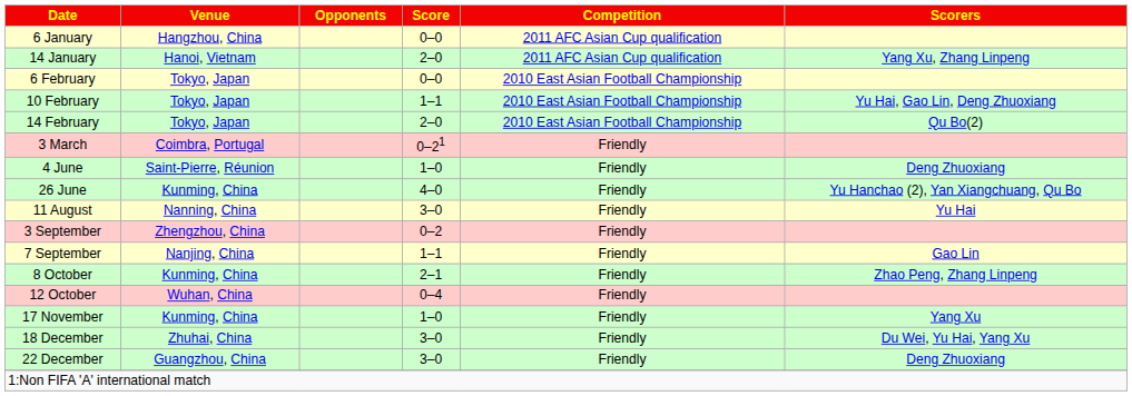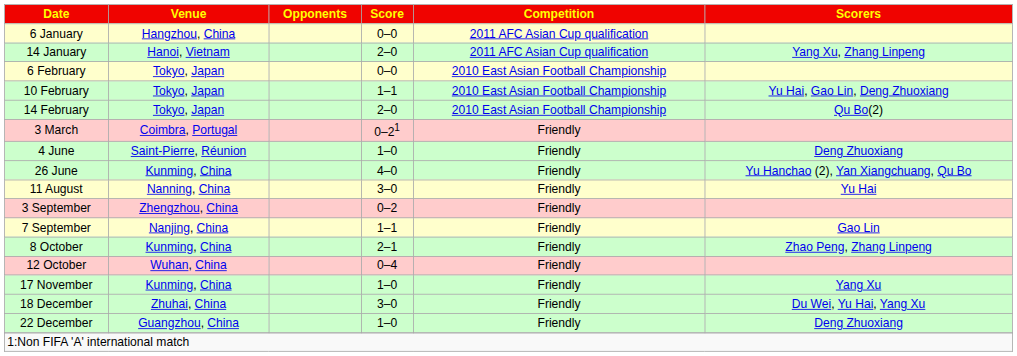 <table width=95% class="wikitable" style="text-align: center; font-size: 90%">
 <tr bgcolor=#F00300 style="color:yellow">
 <td><strong>Date</strong></td>
 <td><strong>Venue</strong></td>
 <td><strong>Opponents</strong></td>
 <td><strong>Score</strong></td>
 <td><strong>Competition</strong></td>
 <td><strong>Scorers</strong></td>
 </tr>
 <tr bgcolor=#FFFFCC>
 <td>6 January</td>
 <td><a href='#'>Hangzhou</a>, <a href='#'>China</a></td>
 <td></td>
 <td>0–0</td>
 <td><a href='#'>2011 AFC Asian Cup qualification</a></td>
 <td></td>
 </tr>
 <tr bgcolor=#CCFFCC>
 <td>14 January</td>
 <td><a href='#'>Hanoi</a>, <a href='#'>Vietnam</a></td>
 <td></td>
 <td>2–0</td>
 <td><a href='#'>2011 AFC Asian Cup qualification</a></td>
 <td><a href='#'>Yang Xu</a>, <a href='#'>Zhang Linpeng</a></td>
 </tr>
 <tr bgcolor=#FFFFCC>
 <td>6 February</td>
 <td><a href='#'>Tokyo</a>, <a href='#'>Japan</a></td>
 <td></td>
 <td>0–0</td>
 <td><a href='#'>2010 East Asian Football Championship</a></td>
 <td></td>
 </tr>
 <tr bgcolor=#CCFFCC>
 <td>10 February</td>
 <td><a href='#'>Tokyo</a>, <a href='#'>Japan</a></td>
 <td></td>
 <td>1–1</td>
 <td><a href='#'>2010 East Asian Football Championship</a></td>
 <td><a href='#'>Yu Hai</a>, <a href='#'>Gao Lin</a>, <a href='#'>Deng Zhuoxiang</a></td>
 </tr>
 <tr bgcolor=#CCFFCC>
 <td>14 February</td>
 <td><a href='#'>Tokyo</a>, <a href='#'>Japan</a></td>
 <td></td>
 <td>2–0</td>
 <td><a href='#'>2010 East Asian Football Championship</a></td>
 <td><a href='#'>Qu Bo</a>(2)</td>
 </tr>
 <tr bgcolor=#FFCCCC>
 <td>3 March</td>
 <td><a href='#'>Coimbra</a>, <a href='#'>Portugal</a></td>
 <td></td>
 <td>0–2<sup>1</sup></td>
 <td>Friendly</td>
 <td></td>
 </tr>
 <tr bgcolor=#CCFFCC>
 <td>4 June</td>
 <td><a href='#'>Saint-Pierre</a>, <a href='#'>Réunion</a></td>
 <td></td>
 <td>1–0</td>
 <td>Friendly</td>
 <td><a href='#'>Deng Zhuoxiang</a></td>
 </tr>
 <tr bgcolor=#CCFFCC>
 <td>26 June</td>
 <td><a href='#'>Kunming</a>, <a href='#'>China</a></td>
 <td></td>
 <td>4–0</td>
 <td>Friendly</td>
 <td><a href='#'>Yu Hanchao</a> (2), <a href='#'>Yan Xiangchuang</a>, <a href='#'>Qu Bo</a></td>
 </tr>
 <tr bgcolor=#FFFFCC>
 <td>11 August</td>
 <td><a href='#'>Nanning</a>, <a href='#'>China</a></td>
 <td></td>
 <td>3–0</td>
 <td>Friendly</td>
 <td><a href='#'>Yu Hai</a></td>
 </tr>
 <tr bgcolor=#FFCCCC>
 <td>3 September</td>
 <td><a href='#'>Zhengzhou</a>, <a href='#'>China</a></td>
 <td></td>
 <td>0–2</td>
 <td>Friendly</td>
 <td></td>
 </tr>
 <tr bgcolor=#FFFFCC>
 <td>7 September</td>
 <td><a href='#'>Nanjing</a>, <a href='#'>China</a></td>
 <td></td>
 <td>1–1</td>
 <td>Friendly</td>
 <td><a href='#'>Gao Lin</a></td>
 </tr>
 <tr bgcolor=#CCFFCC>
 <td>8 October</td>
 <td><a href='#'>Kunming</a>, <a href='#'>China</a></td>
 <td></td>
 <td>2–1</td>
 <td>Friendly</td>
 <td><a href='#'>Zhao Peng</a>, <a href='#'>Zhang Linpeng</a></td>
 </tr>
 <tr bgcolor=#FFCCCC>
 <td>12 October</td>
 <td><a href='#'>Wuhan</a>, <a href='#'>China</a></td>
 <td></td>
 <td>0–4</td>
 <td>Friendly</td>
 <td></td>
 </tr>
 <tr bgcolor=#CCFFCC>
 <td>17 November</td>
 <td><a href='#'>Kunming</a>, <a href='#'>China</a></td>
 <td></td>
 <td>1–0</td>
 <td>Friendly</td>
 <td><a href='#'>Yang Xu</a></td>
 </tr>
 <tr bgcolor=#CCFFCC>
 <td>18 December</td>
 <td><a href='#'>Zhuhai</a>, <a href='#'>China</a></td>
 <td></td>
 <td>3–0</td>
 <td>Friendly</td>
 <td><a href='#'>Du Wei</a>, <a href='#'>Yu Hai</a>, <a href='#'>Yang Xu</a></td>
 </tr>
 <tr bgcolor=#CCFFCC>
 <td>22 December</td>
 <td><a href='#'>Guangzhou</a>, <a href='#'>China</a></td>
 <td></td>
-<td>3–0</td>
+<td>1–0</td>
 <td>Friendly</td>
 <td><a href='#'>Deng Zhuoxiang</a></td>
 </tr>
 <tr>
 </tr>
 <tr>
 <td colspan=6 align=left>1:Non FIFA 'A' international match</td>
 </tr>
 </table>
